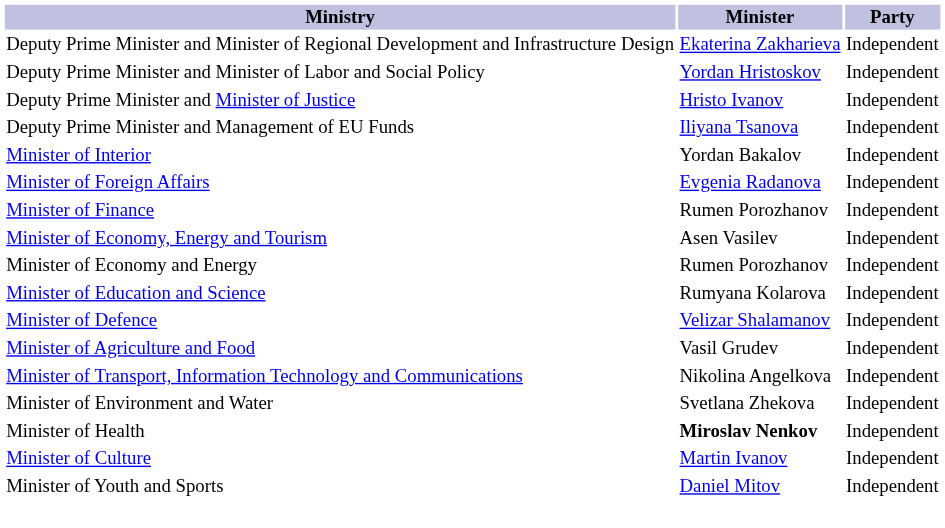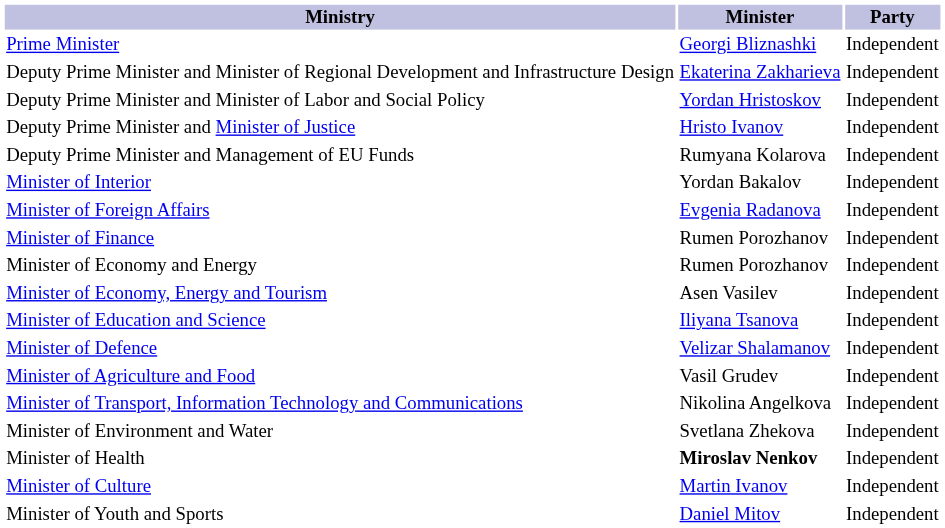 <table class="toccolours" style="margin-bottom: 1em; font-size: 85%;">
 <tr bgcolor="C0C0E0">
 <th>Ministry</th>
 <th>Minister</th>
 <th>Party</th>
+</tr>
+<tr>
+<td><a href='#'>Prime Minister</a></td>
+<td><a href='#'>Georgi Bliznashki</a></td>
+<td>Independent</td>
 </tr>
 <tr>
 <td>Deputy Prime Minister and Minister of Regional Development and Infrastructure Design</td>
 <td><a href='#'>Ekaterina Zakharieva</a></td>
 <td>Independent</td>
 </tr>
 <tr>
 <td>Deputy Prime Minister and Minister of Labor and Social Policy</td>
 <td><a href='#'>Yordan Hristoskov</a></td>
 <td>Independent</td>
 </tr>
 <tr>
 <td>Deputy Prime Minister and <a href='#'>Minister of Justice</a></td>
 <td><a href='#'>Hristo Ivanov</a></td>
 <td>Independent</td>
 </tr>
 <tr>
 <td>Deputy Prime Minister and Management of EU Funds</td>
-<td><a href='#'>Iliyana Tsanova</a></td>
+<td>Rumyana Kolarova</td>
 <td>Independent</td>
 </tr>
 <tr>
 <td><a href='#'>Minister of Interior</a></td>
 <td>Yordan Bakalov</td>
 <td>Independent</td>
 </tr>
 <tr>
 <td><a href='#'>Minister of Foreign Affairs</a></td>
 <td><a href='#'>Evgenia Radanova</a></td>
 <td>Independent</td>
 </tr>
 <tr>
 <td><a href='#'>Minister of Finance</a></td>
 <td>Rumen Porozhanov</td>
 <td>Independent</td>
 </tr>
 <tr>
+<td>Minister of Economy and Energy</td>
+<td>Rumen Porozhanov</td>
+<td>Independent</td>
+</tr>
+<tr>
 <td><a href='#'>Minister of Economy, Energy and Tourism</a></td>
 <td>Asen Vasilev</td>
 <td>Independent</td>
 </tr>
 <tr>
-<td>Minister of Economy and Energy</td>
-<td>Rumen Porozhanov</td>
-<td>Independent</td>
-</tr>
-<tr>
 <td><a href='#'>Minister of Education and Science</a></td>
-<td>Rumyana Kolarova</td>
+<td><a href='#'>Iliyana Tsanova</a></td>
 <td>Independent</td>
 </tr>
 <tr>
 <td><a href='#'>Minister of Defence</a></td>
 <td><a href='#'>Velizar Shalamanov</a></td>
 <td>Independent</td>
 </tr>
 <tr>
 <td><a href='#'>Minister of Agriculture and Food</a></td>
 <td>Vasil Grudev</td>
 <td>Independent</td>
 </tr>
 <tr>
 <td><a href='#'>Minister of Transport, Information Technology and Communications</a></td>
 <td>Nikolina Angelkova</td>
 <td>Independent</td>
 </tr>
 <tr>
 <td>Minister of Environment and Water</td>
 <td>Svetlana Zhekova</td>
 <td>Independent</td>
 </tr>
 <tr>
 <td>Minister of Health</td>
 <td><strong>Miroslav Nenkov</strong></td>
 <td>Independent</td>
 </tr>
 <tr>
 <td><a href='#'>Minister of Culture</a></td>
 <td><a href='#'>Martin Ivanov</a></td>
 <td>Independent</td>
 </tr>
 <tr>
 <td>Minister of Youth and Sports</td>
 <td><a href='#'>Daniel Mitov</a></td>
 <td>Independent</td>
 </tr>
 </table>
